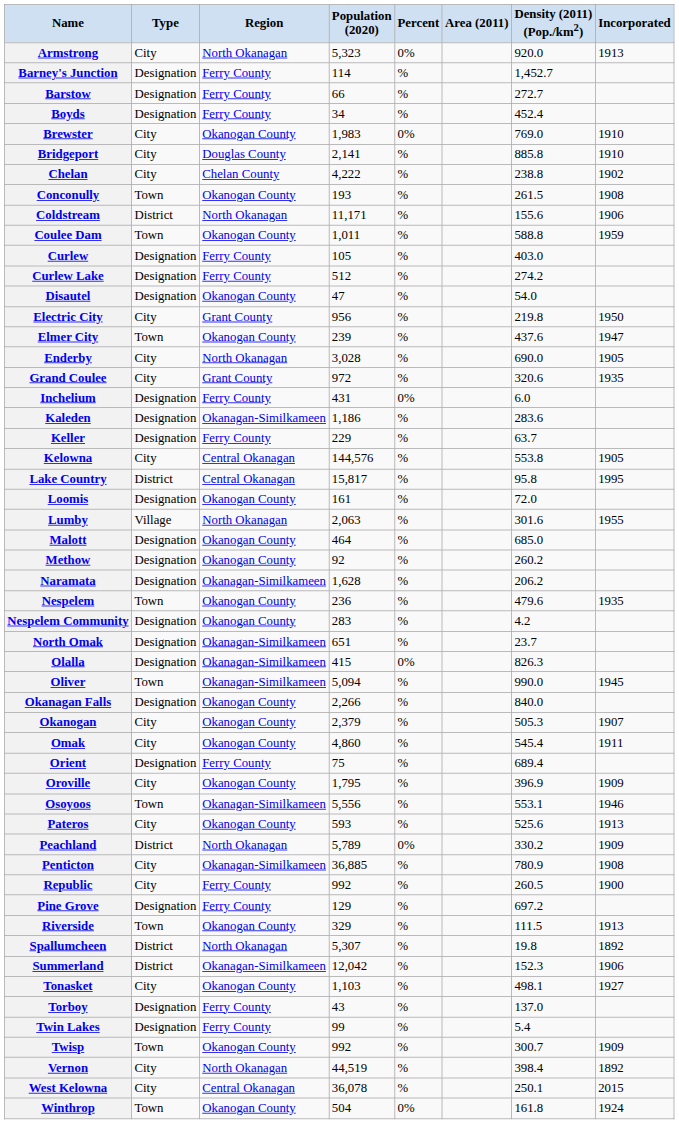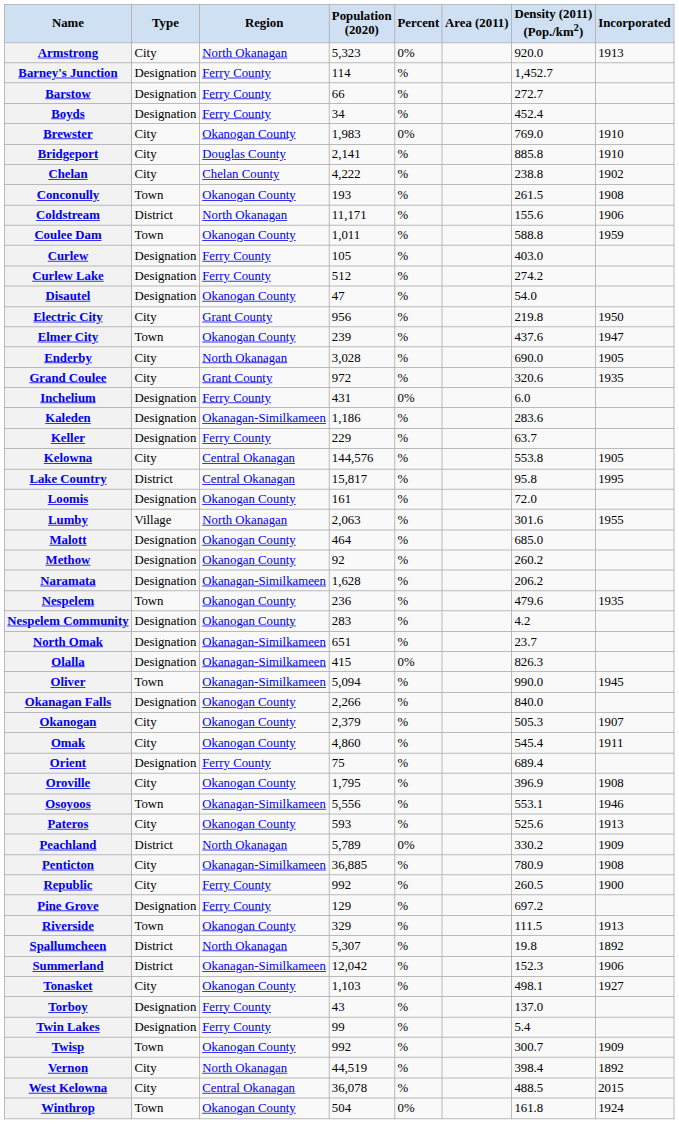 <table class="wikitable sortable plainrowheaders">
 <tr>
 <th scope="col" style="background-color:#CEE0F2;">Name</th>
 <th scope="col" style="background-color:#CEE0F2;">Type</th>
 <th scope="col" style="background-color:#CEE0F2;">Region</th>
 <th scope="col" style="background-color:#CEE0F2;">Population<br>(2020)</th>
 <th scope="col" style="background-color:#CEE0F2;">Percent</th>
 <th scope="col" style="background-color:#CEE0F2;">Area (2011)</th>
 <th scope="col" style="background-color:#CEE0F2;">Density (2011)<br>(Pop./km<sup>2</sup>)</th>
 <th scope="col" style="background-color:#CEE0F2;">Incorporated</th>
 </tr>
 <tr>
 <th scope="row"><a href='#'>Armstrong</a></th>
 <td>City</td>
 <td><a href='#'>North Okanagan</a></td>
 <td>5,323</td>
 <td>0%</td>
 <td></td>
 <td>920.0</td>
 <td>1913</td>
 </tr>
 <tr>
 <th scope="row"><a href='#'>Barney's Junction</a></th>
 <td>Designation</td>
 <td><a href='#'>Ferry County</a></td>
 <td>114</td>
 <td>%</td>
 <td></td>
 <td>1,452.7</td>
 <td></td>
 </tr>
 <tr>
 <th scope="row"><a href='#'>Barstow</a></th>
 <td>Designation</td>
 <td><a href='#'>Ferry County</a></td>
 <td>66</td>
 <td>%</td>
 <td></td>
 <td>272.7</td>
 <td></td>
 </tr>
 <tr>
 <th scope="row"><a href='#'>Boyds</a></th>
 <td>Designation</td>
 <td><a href='#'>Ferry County</a></td>
 <td>34</td>
 <td>%</td>
 <td></td>
 <td>452.4</td>
 <td></td>
 </tr>
 <tr>
 <th scope="row"><a href='#'>Brewster</a></th>
 <td>City</td>
 <td><a href='#'>Okanogan County</a></td>
 <td>1,983</td>
 <td>0%</td>
 <td></td>
 <td>769.0</td>
 <td>1910</td>
 </tr>
 <tr>
 <th scope="row"><a href='#'>Bridgeport</a></th>
 <td>City</td>
 <td><a href='#'>Douglas County</a></td>
 <td>2,141</td>
 <td>%</td>
 <td></td>
 <td>885.8</td>
 <td>1910</td>
 </tr>
 <tr>
 <th scope="row"><a href='#'>Chelan</a></th>
 <td>City</td>
 <td><a href='#'>Chelan County</a></td>
 <td>4,222</td>
 <td>%</td>
 <td></td>
 <td>238.8</td>
 <td>1902</td>
 </tr>
 <tr>
 <th scope="row"><a href='#'>Conconully</a></th>
 <td>Town</td>
 <td><a href='#'>Okanogan County</a></td>
 <td>193</td>
 <td>%</td>
 <td></td>
 <td>261.5</td>
 <td>1908</td>
 </tr>
 <tr>
 <th scope="row"><a href='#'>Coldstream</a></th>
 <td>District</td>
 <td><a href='#'>North Okanagan</a></td>
 <td>11,171</td>
 <td>%</td>
 <td></td>
 <td>155.6</td>
 <td>1906</td>
 </tr>
 <tr>
 <th scope="row"><a href='#'>Coulee Dam</a></th>
 <td>Town</td>
 <td><a href='#'>Okanogan County</a></td>
 <td>1,011</td>
 <td>%</td>
 <td></td>
 <td>588.8</td>
 <td>1959</td>
 </tr>
 <tr>
 <th scope="row"><a href='#'>Curlew</a></th>
 <td>Designation</td>
 <td><a href='#'>Ferry County</a></td>
 <td>105</td>
 <td>%</td>
 <td></td>
 <td>403.0</td>
 <td></td>
 </tr>
 <tr>
 <th scope="row"><a href='#'>Curlew Lake</a></th>
 <td>Designation</td>
 <td><a href='#'>Ferry County</a></td>
 <td>512</td>
 <td>%</td>
 <td></td>
 <td>274.2</td>
 <td></td>
 </tr>
 <tr>
 <th scope="row"><a href='#'>Disautel</a></th>
 <td>Designation</td>
 <td><a href='#'>Okanogan County</a></td>
 <td>47</td>
 <td>%</td>
 <td></td>
 <td>54.0</td>
 <td></td>
 </tr>
 <tr>
 <th scope="row"><a href='#'>Electric City</a></th>
 <td>City</td>
 <td><a href='#'>Grant County</a></td>
 <td>956</td>
 <td>%</td>
 <td></td>
 <td>219.8</td>
 <td>1950</td>
 </tr>
 <tr>
 <th scope="row"><a href='#'>Elmer City</a></th>
 <td>Town</td>
 <td><a href='#'>Okanogan County</a></td>
 <td>239</td>
 <td>%</td>
 <td></td>
 <td>437.6</td>
 <td>1947</td>
 </tr>
 <tr>
 <th scope="row"><a href='#'>Enderby</a></th>
 <td>City</td>
 <td><a href='#'>North Okanagan</a></td>
 <td>3,028</td>
 <td>%</td>
 <td></td>
 <td>690.0</td>
 <td>1905</td>
 </tr>
 <tr>
 <th scope="row"><a href='#'>Grand Coulee</a></th>
 <td>City</td>
 <td><a href='#'>Grant County</a></td>
 <td>972</td>
 <td>%</td>
 <td></td>
 <td>320.6</td>
 <td>1935</td>
 </tr>
 <tr>
 <th scope="row"><a href='#'>Inchelium</a></th>
 <td>Designation</td>
 <td><a href='#'>Ferry County</a></td>
 <td>431</td>
 <td>0%</td>
 <td></td>
 <td>6.0</td>
 <td></td>
 </tr>
 <tr>
 <th scope="row"><a href='#'>Kaleden</a></th>
 <td>Designation</td>
 <td><a href='#'>Okanagan-Similkameen</a></td>
 <td>1,186</td>
 <td>%</td>
 <td></td>
 <td>283.6</td>
 <td></td>
 </tr>
 <tr>
 <th scope="row"><a href='#'>Keller</a></th>
 <td>Designation</td>
 <td><a href='#'>Ferry County</a></td>
 <td>229</td>
 <td>%</td>
 <td></td>
 <td>63.7</td>
 <td></td>
 </tr>
 <tr>
 <th scope="row"><a href='#'>Kelowna</a></th>
 <td>City</td>
 <td><a href='#'>Central Okanagan</a></td>
 <td>144,576</td>
 <td>%</td>
 <td></td>
 <td>553.8</td>
 <td>1905</td>
 </tr>
 <tr>
 <th scope="row"><a href='#'>Lake Country</a></th>
 <td>District</td>
 <td><a href='#'>Central Okanagan</a></td>
 <td>15,817</td>
 <td>%</td>
 <td></td>
 <td>95.8</td>
 <td>1995</td>
 </tr>
 <tr>
 <th scope="row"><a href='#'>Loomis</a></th>
 <td>Designation</td>
 <td><a href='#'>Okanogan County</a></td>
 <td>161</td>
 <td>%</td>
 <td></td>
 <td>72.0</td>
 <td></td>
 </tr>
 <tr>
 <th scope="row"><a href='#'>Lumby</a></th>
 <td>Village</td>
 <td><a href='#'>North Okanagan</a></td>
 <td>2,063</td>
 <td>%</td>
 <td></td>
 <td>301.6</td>
 <td>1955</td>
 </tr>
 <tr>
 <th scope="row"><a href='#'>Malott</a></th>
 <td>Designation</td>
 <td><a href='#'>Okanogan County</a></td>
 <td>464</td>
 <td>%</td>
 <td></td>
 <td>685.0</td>
 <td></td>
 </tr>
 <tr>
 <th scope="row"><a href='#'>Methow</a></th>
 <td>Designation</td>
 <td><a href='#'>Okanogan County</a></td>
 <td>92</td>
 <td>%</td>
 <td></td>
 <td>260.2</td>
 <td></td>
 </tr>
 <tr>
 <th scope="row"><a href='#'>Naramata</a></th>
 <td>Designation</td>
 <td><a href='#'>Okanagan-Similkameen</a></td>
 <td>1,628</td>
 <td>%</td>
 <td></td>
 <td>206.2</td>
 <td></td>
 </tr>
 <tr>
 <th scope="row"><a href='#'>Nespelem</a></th>
 <td>Town</td>
 <td><a href='#'>Okanogan County</a></td>
 <td>236</td>
 <td>%</td>
 <td></td>
 <td>479.6</td>
 <td>1935</td>
 </tr>
 <tr>
 <th scope="row"><a href='#'>Nespelem Community</a></th>
 <td>Designation</td>
 <td><a href='#'>Okanogan County</a></td>
 <td>283</td>
 <td>%</td>
 <td></td>
 <td>4.2</td>
 <td></td>
 </tr>
 <tr>
 <th scope="row"><a href='#'>North Omak</a></th>
 <td>Designation</td>
 <td><a href='#'>Okanagan-Similkameen</a></td>
 <td>651</td>
 <td>%</td>
 <td></td>
 <td>23.7</td>
 <td></td>
 </tr>
 <tr>
 <th scope="row"><a href='#'>Olalla</a></th>
 <td>Designation</td>
 <td><a href='#'>Okanagan-Similkameen</a></td>
 <td>415</td>
 <td>0%</td>
 <td></td>
 <td>826.3</td>
 <td></td>
 </tr>
 <tr>
 <th scope="row"><a href='#'>Oliver</a></th>
 <td>Town</td>
 <td><a href='#'>Okanagan-Similkameen</a></td>
 <td>5,094</td>
 <td>%</td>
 <td></td>
 <td>990.0</td>
 <td>1945</td>
 </tr>
 <tr>
 <th scope="row"><a href='#'>Okanagan Falls</a></th>
 <td>Designation</td>
 <td><a href='#'>Okanogan County</a></td>
 <td>2,266</td>
 <td>%</td>
 <td></td>
 <td>840.0</td>
 <td></td>
 </tr>
 <tr>
 <th scope="row"><a href='#'>Okanogan</a></th>
 <td>City</td>
 <td><a href='#'>Okanogan County</a></td>
 <td>2,379</td>
 <td>%</td>
 <td></td>
 <td>505.3</td>
 <td>1907</td>
 </tr>
 <tr>
 <th scope="row"><a href='#'>Omak</a></th>
 <td>City</td>
 <td><a href='#'>Okanogan County</a></td>
 <td>4,860</td>
 <td>%</td>
 <td></td>
 <td>545.4</td>
 <td>1911</td>
 </tr>
 <tr>
 <th scope="row"><a href='#'>Orient</a></th>
 <td>Designation</td>
 <td><a href='#'>Ferry County</a></td>
 <td>75</td>
 <td>%</td>
 <td></td>
 <td>689.4</td>
 <td></td>
 </tr>
 <tr>
 <th scope="row"><a href='#'>Oroville</a></th>
 <td>City</td>
 <td><a href='#'>Okanogan County</a></td>
 <td>1,795</td>
 <td>%</td>
 <td></td>
 <td>396.9</td>
-<td>1909</td>
+<td>1908</td>
 </tr>
 <tr>
 <th scope="row"><a href='#'>Osoyoos</a></th>
 <td>Town</td>
 <td><a href='#'>Okanagan-Similkameen</a></td>
 <td>5,556</td>
 <td>%</td>
 <td></td>
 <td>553.1</td>
 <td>1946</td>
 </tr>
 <tr>
 <th scope="row"><a href='#'>Pateros</a></th>
 <td>City</td>
 <td><a href='#'>Okanogan County</a></td>
 <td>593</td>
 <td>%</td>
 <td></td>
 <td>525.6</td>
 <td>1913</td>
 </tr>
 <tr>
 <th scope="row"><a href='#'>Peachland</a></th>
 <td>District</td>
 <td><a href='#'>North Okanagan</a></td>
 <td>5,789</td>
 <td>0%</td>
 <td></td>
 <td>330.2</td>
 <td>1909</td>
 </tr>
 <tr>
 <th scope="row"><a href='#'>Penticton</a></th>
 <td>City</td>
 <td><a href='#'>Okanagan-Similkameen</a></td>
 <td>36,885</td>
 <td>%</td>
 <td></td>
 <td>780.9</td>
 <td>1908</td>
 </tr>
 <tr>
 <th scope="row"><a href='#'>Republic</a></th>
 <td>City</td>
 <td><a href='#'>Ferry County</a></td>
 <td>992</td>
 <td>%</td>
 <td></td>
 <td>260.5</td>
 <td>1900</td>
 </tr>
 <tr>
 <th scope="row"><a href='#'>Pine Grove</a></th>
 <td>Designation</td>
 <td><a href='#'>Ferry County</a></td>
 <td>129</td>
 <td>%</td>
 <td></td>
 <td>697.2</td>
 <td></td>
 </tr>
 <tr>
 <th scope="row"><a href='#'>Riverside</a></th>
 <td>Town</td>
 <td><a href='#'>Okanogan County</a></td>
 <td>329</td>
 <td>%</td>
 <td></td>
 <td>111.5</td>
 <td>1913</td>
 </tr>
 <tr>
 <th scope="row"><a href='#'>Spallumcheen</a></th>
 <td>District</td>
 <td><a href='#'>North Okanagan</a></td>
 <td>5,307</td>
 <td>%</td>
 <td></td>
 <td>19.8</td>
 <td>1892</td>
 </tr>
 <tr>
 <th scope="row"><a href='#'>Summerland</a></th>
 <td>District</td>
 <td><a href='#'>Okanagan-Similkameen</a></td>
 <td>12,042</td>
 <td>%</td>
 <td></td>
 <td>152.3</td>
 <td>1906</td>
 </tr>
 <tr>
 <th scope="row"><a href='#'>Tonasket</a></th>
 <td>City</td>
 <td><a href='#'>Okanogan County</a></td>
 <td>1,103</td>
 <td>%</td>
 <td></td>
 <td>498.1</td>
 <td>1927</td>
 </tr>
 <tr>
 <th scope="row"><a href='#'>Torboy</a></th>
 <td>Designation</td>
 <td><a href='#'>Ferry County</a></td>
 <td>43</td>
 <td>%</td>
 <td></td>
 <td>137.0</td>
 <td></td>
 </tr>
 <tr>
 <th scope="row"><a href='#'>Twin Lakes</a></th>
 <td>Designation</td>
 <td><a href='#'>Ferry County</a></td>
 <td>99</td>
 <td>%</td>
 <td></td>
 <td>5.4</td>
 <td></td>
 </tr>
 <tr>
 <th scope="row"><a href='#'>Twisp</a></th>
 <td>Town</td>
 <td><a href='#'>Okanogan County</a></td>
 <td>992</td>
 <td>%</td>
 <td></td>
 <td>300.7</td>
 <td>1909</td>
 </tr>
 <tr>
 <th scope="row"><a href='#'>Vernon</a></th>
 <td>City</td>
 <td><a href='#'>North Okanagan</a></td>
 <td>44,519</td>
 <td>%</td>
 <td></td>
 <td>398.4</td>
 <td>1892</td>
 </tr>
 <tr>
 <th scope="row"><a href='#'>West Kelowna</a></th>
 <td>City</td>
 <td><a href='#'>Central Okanagan</a></td>
 <td>36,078</td>
 <td>%</td>
 <td></td>
-<td>250.1</td>
+<td>488.5</td>
 <td>2015</td>
 </tr>
 <tr>
 <th scope="row"><a href='#'>Winthrop</a></th>
 <td>Town</td>
 <td><a href='#'>Okanogan County</a></td>
 <td>504</td>
 <td>0%</td>
 <td></td>
 <td>161.8</td>
 <td>1924</td>
 </tr>
 </table>
